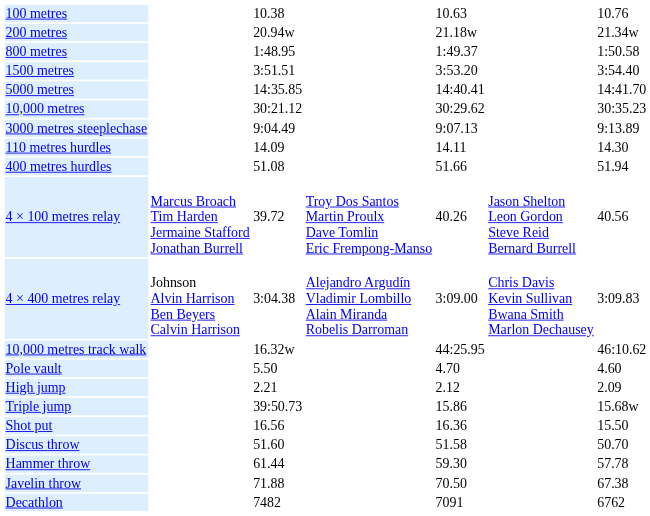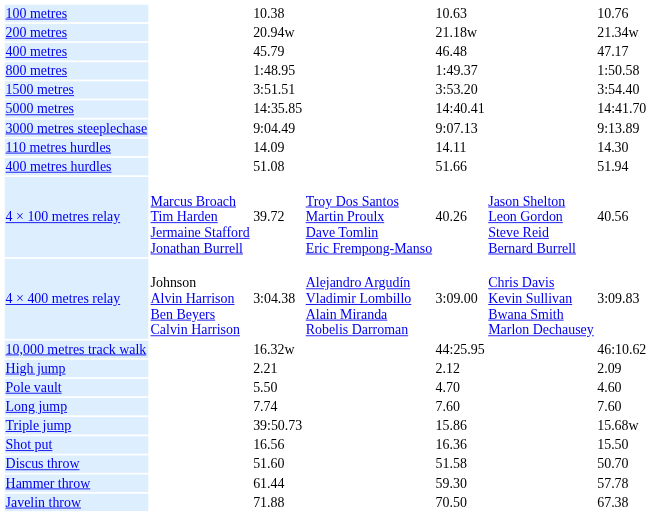 <table>
 <tr>
 <td bgcolor = DDEEFF><a href='#'>100 metres</a></td>
 <td></td>
 <td>10.38</td>
 <td></td>
 <td>10.63</td>
 <td></td>
 <td>10.76</td>
 </tr>
 <tr>
 <td bgcolor = DDEEFF><a href='#'>200 metres</a></td>
 <td></td>
 <td>20.94w</td>
 <td></td>
 <td>21.18w</td>
 <td></td>
 <td>21.34w</td>
+</tr>
+<tr>
+<td bgcolor = DDEEFF><a href='#'>400 metres</a></td>
+<td></td>
+<td>45.79</td>
+<td></td>
+<td>46.48</td>
+<td></td>
+<td>47.17</td>
 </tr>
 <tr>
 <td bgcolor = DDEEFF><a href='#'>800 metres</a></td>
 <td></td>
 <td>1:48.95</td>
 <td></td>
 <td>1:49.37</td>
 <td></td>
 <td>1:50.58</td>
 </tr>
 <tr>
 <td bgcolor = DDEEFF><a href='#'>1500 metres</a></td>
 <td></td>
 <td>3:51.51</td>
 <td></td>
 <td>3:53.20</td>
 <td></td>
 <td>3:54.40</td>
 </tr>
 <tr>
 <td bgcolor = DDEEFF><a href='#'>5000 metres</a></td>
 <td></td>
 <td>14:35.85</td>
 <td></td>
 <td>14:40.41</td>
 <td></td>
 <td>14:41.70</td>
-</tr>
-<tr>
-<td bgcolor = DDEEFF><a href='#'>10,000 metres</a></td>
-<td></td>
-<td>30:21.12</td>
-<td></td>
-<td>30:29.62</td>
-<td></td>
-<td>30:35.23</td>
 </tr>
 <tr>
 <td bgcolor = DDEEFF><a href='#'>3000 metres steeplechase</a></td>
 <td></td>
 <td>9:04.49</td>
 <td></td>
 <td>9:07.13</td>
 <td></td>
 <td>9:13.89</td>
 </tr>
 <tr>
 <td bgcolor = DDEEFF><a href='#'>110 metres hurdles</a></td>
 <td></td>
 <td>14.09</td>
 <td></td>
 <td>14.11</td>
 <td></td>
 <td>14.30</td>
 </tr>
 <tr>
 <td bgcolor = DDEEFF><a href='#'>400 metres hurdles</a></td>
 <td></td>
 <td>51.08</td>
 <td></td>
 <td>51.66</td>
 <td></td>
 <td>51.94</td>
 </tr>
 <tr>
 <td bgcolor = DDEEFF><a href='#'>4 × 100 metres relay</a></td>
 <td><br><a href='#'>Marcus Broach</a><br><a href='#'>Tim Harden</a><br><a href='#'>Jermaine Stafford</a><br><a href='#'>Jonathan Burrell</a></td>
 <td>39.72</td>
 <td><br><a href='#'>Troy Dos Santos</a><br><a href='#'>Martin Proulx</a><br><a href='#'>Dave Tomlin</a><br><a href='#'>Eric Frempong-Manso</a></td>
 <td>40.26</td>
 <td><br><a href='#'>Jason Shelton</a><br><a href='#'>Leon Gordon</a><br><a href='#'>Steve Reid</a><br><a href='#'>Bernard Burrell</a></td>
 <td>40.56</td>
 </tr>
 <tr>
 <td bgcolor = DDEEFF><a href='#'>4 × 400 metres relay</a></td>
 <td><br>Johnson<br><a href='#'>Alvin Harrison</a><br><a href='#'>Ben Beyers</a><br><a href='#'>Calvin Harrison</a></td>
 <td>3:04.38</td>
 <td><br><a href='#'>Alejandro Argudín</a><br><a href='#'>Vladimir Lombillo</a><br><a href='#'>Alain Miranda</a><br><a href='#'>Robelis Darroman</a></td>
 <td>3:09.00</td>
 <td><br><a href='#'>Chris Davis</a><br><a href='#'>Kevin Sullivan</a><br><a href='#'>Bwana Smith</a><br><a href='#'>Marlon Dechausey</a></td>
 <td>3:09.83</td>
 </tr>
 <tr>
 <td bgcolor = DDEEFF><a href='#'>10,000 metres track walk</a></td>
 <td></td>
 <td>16.32w</td>
 <td></td>
 <td>44:25.95</td>
 <td></td>
 <td>46:10.62</td>
 </tr>
 <tr>
+<td bgcolor = DDEEFF><a href='#'>High jump</a></td>
+<td></td>
+<td>2.21</td>
+<td></td>
+<td>2.12</td>
+<td></td>
+<td>2.09</td>
+</tr>
+<tr>
 <td bgcolor = DDEEFF><a href='#'>Pole vault</a></td>
 <td></td>
 <td>5.50</td>
 <td></td>
 <td>4.70</td>
 <td></td>
 <td>4.60</td>
 </tr>
 <tr>
-<td bgcolor = DDEEFF><a href='#'>High jump</a></td>
+<td bgcolor = DDEEFF><a href='#'>Long jump</a></td>
 <td></td>
-<td>2.21</td>
+<td>7.74</td>
 <td></td>
-<td>2.12</td>
+<td>7.60</td>
 <td></td>
-<td>2.09</td>
+<td>7.60</td>
 </tr>
 <tr>
 <td bgcolor = DDEEFF><a href='#'>Triple jump</a></td>
 <td></td>
 <td>39:50.73</td>
 <td></td>
 <td>15.86</td>
 <td></td>
 <td>15.68w</td>
 </tr>
 <tr>
 <td bgcolor = DDEEFF><a href='#'>Shot put</a></td>
 <td></td>
 <td>16.56</td>
 <td></td>
 <td>16.36</td>
 <td></td>
 <td>15.50</td>
 </tr>
 <tr>
 <td bgcolor = DDEEFF><a href='#'>Discus throw</a></td>
 <td></td>
 <td>51.60</td>
 <td></td>
 <td>51.58</td>
 <td></td>
 <td>50.70</td>
 </tr>
 <tr>
 <td bgcolor = DDEEFF><a href='#'>Hammer throw</a></td>
 <td></td>
 <td>61.44</td>
 <td></td>
 <td>59.30</td>
 <td></td>
 <td>57.78</td>
 </tr>
 <tr>
 <td bgcolor = DDEEFF><a href='#'>Javelin throw</a></td>
 <td></td>
 <td>71.88</td>
 <td></td>
 <td>70.50</td>
 <td></td>
 <td>67.38</td>
 </tr>
-<tr>
-<td bgcolor = DDEEFF><a href='#'>Decathlon</a></td>
-<td></td>
-<td>7482</td>
-<td></td>
-<td>7091</td>
-<td></td>
-<td>6762</td>
-</tr>
 </table>
